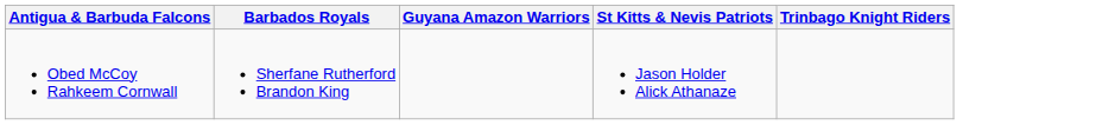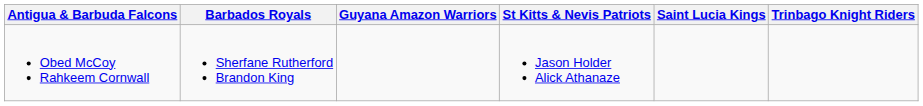 <table class="wikitable">
 <tr>
 <th><a href='#'>Antigua & Barbuda Falcons</a></th>
 <th><a href='#'>Barbados Royals</a></th>
 <th><a href='#'>Guyana Amazon Warriors</a></th>
 <th><a href='#'>St Kitts & Nevis Patriots</a></th>
+<th><a href='#'>Saint Lucia Kings</a></th>
 <th><a href='#'>Trinbago Knight Riders</a></th>
 </tr>
 <tr>
 <td valign=top><br><ul><li><a href='#'>Obed McCoy</a></li><li><a href='#'>Rahkeem Cornwall</a></li></ul></td>
 <td valign=top><br><ul><li><a href='#'>Sherfane Rutherford</a></li><li><a href='#'>Brandon King</a></li></ul></td>
 <td valign=top></td>
 <td valign=top><br><ul><li><a href='#'>Jason Holder</a></li><li><a href='#'>Alick Athanaze</a></li></ul></td>
 <td valign=top></td>
+<td valign=top></td>
 </tr>
 </table>
